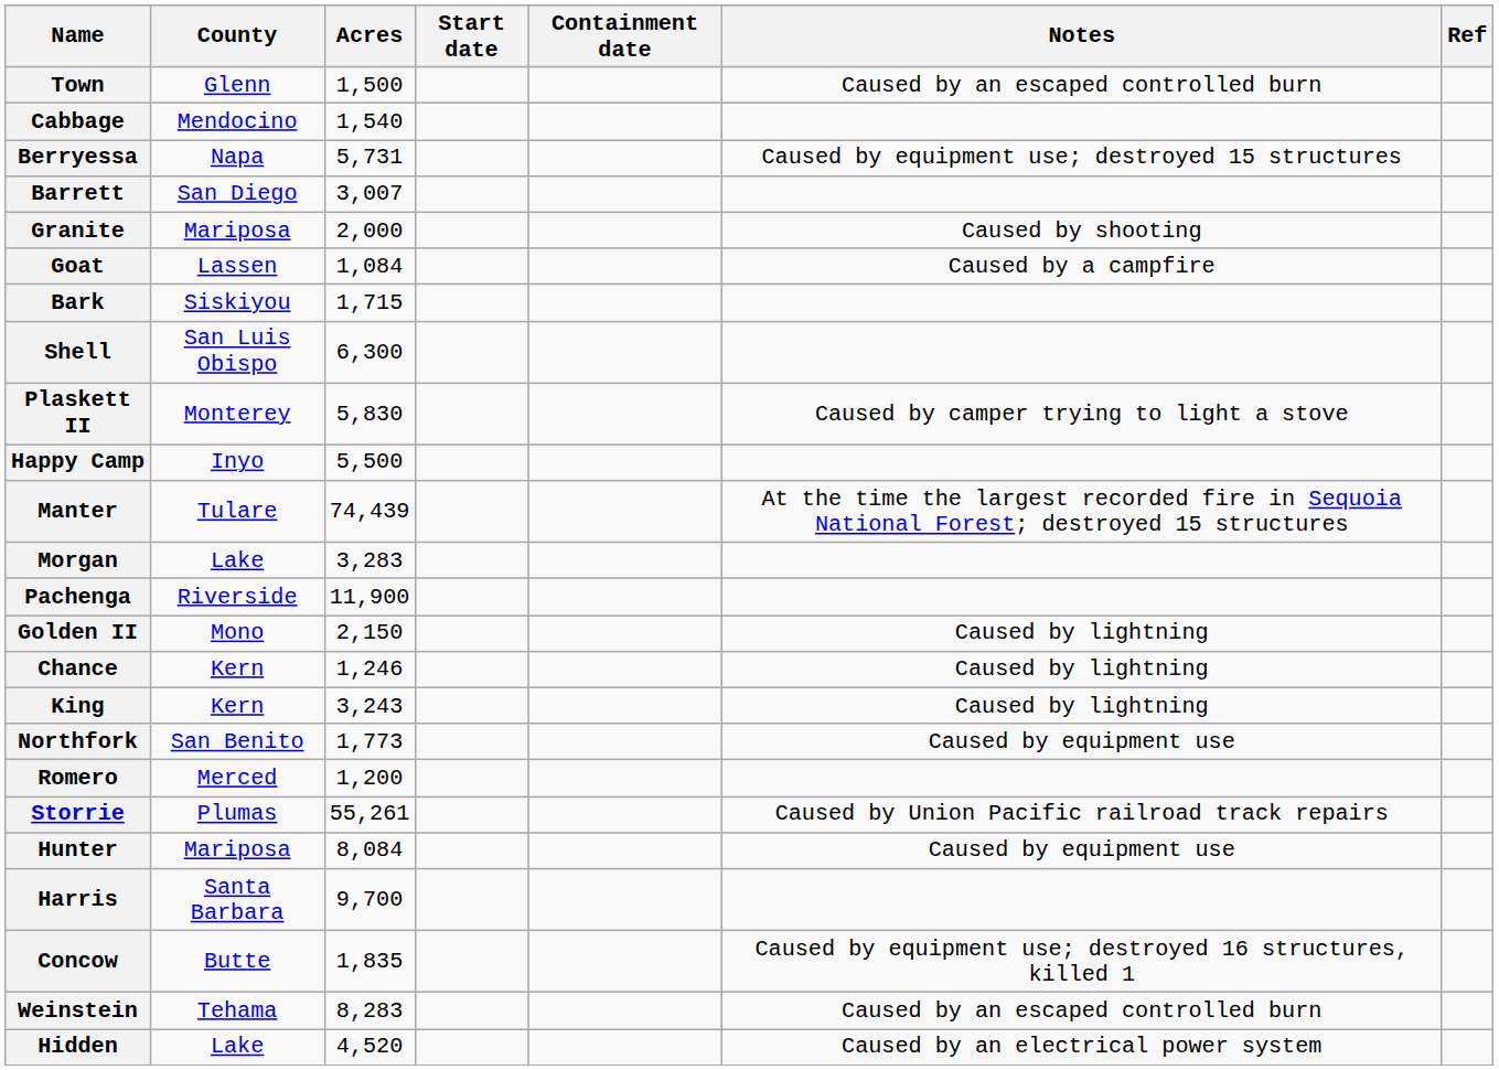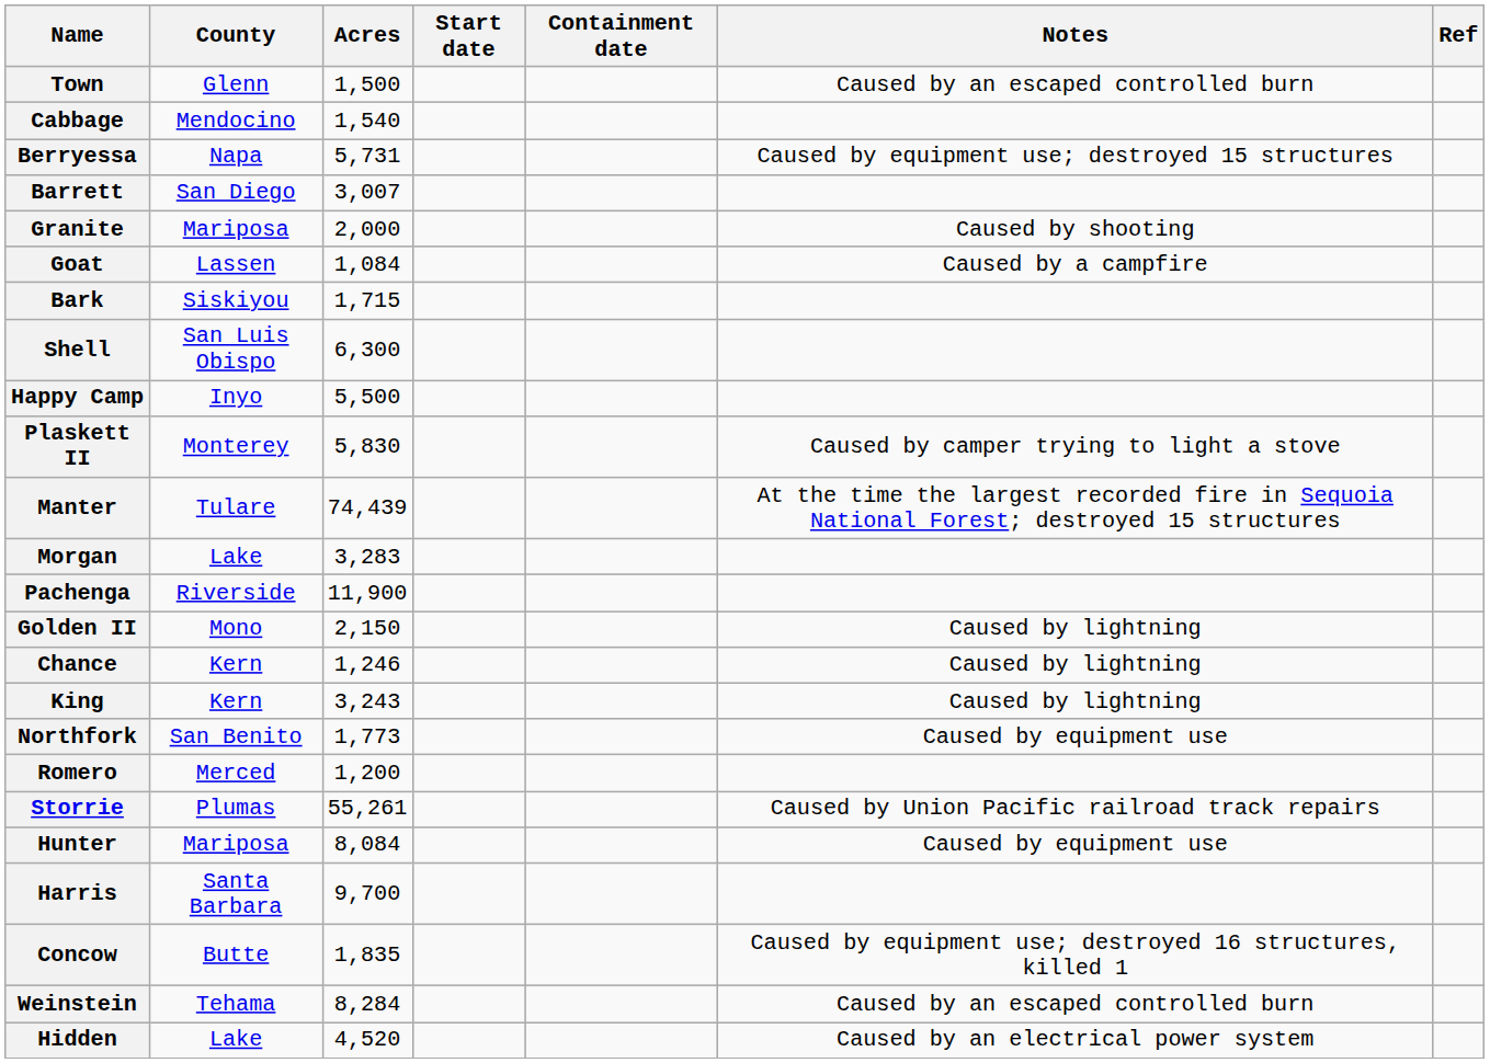 <table class="wikitable sortable plainrowheaders mw-collapsible" style="text-align:center;">
 <tr>
 <th scope="col">Name</th>
 <th scope="col">County</th>
 <th scope="col">Acres</th>
 <th scope="col">Start date</th>
 <th scope="col">Containment date</th>
 <th scope="col">Notes</th>
 <th scope="col" class="unsortable">Ref</th>
 </tr>
 <tr>
 <th scope="row">Town</th>
 <td><a href='#'>Glenn</a></td>
 <td>1,500</td>
 <td></td>
 <td></td>
 <td>Caused by an escaped controlled burn</td>
 <td></td>
 </tr>
 <tr>
 <th scope="row">Cabbage</th>
 <td><a href='#'>Mendocino</a></td>
 <td>1,540</td>
 <td></td>
 <td></td>
 <td></td>
 <td></td>
 </tr>
 <tr>
 <th scope="row">Berryessa</th>
 <td><a href='#'>Napa</a></td>
 <td>5,731</td>
 <td></td>
 <td></td>
 <td>Caused by equipment use; destroyed 15 structures</td>
 <td></td>
 </tr>
 <tr>
 <th scope="row">Barrett</th>
 <td><a href='#'>San Diego</a></td>
 <td>3,007</td>
 <td></td>
 <td></td>
 <td></td>
 <td></td>
 </tr>
 <tr>
 <th scope="row">Granite</th>
 <td><a href='#'>Mariposa</a></td>
 <td>2,000</td>
 <td></td>
 <td></td>
 <td>Caused by shooting</td>
 <td></td>
 </tr>
 <tr>
 <th scope="row">Goat</th>
 <td><a href='#'>Lassen</a></td>
 <td>1,084</td>
 <td></td>
 <td></td>
 <td>Caused by a campfire</td>
 <td></td>
 </tr>
 <tr>
 <th scope="row">Bark</th>
 <td><a href='#'>Siskiyou</a></td>
 <td>1,715</td>
 <td></td>
 <td></td>
 <td></td>
 <td></td>
 </tr>
 <tr>
 <th scope="row">Shell</th>
 <td><a href='#'>San Luis Obispo</a></td>
 <td>6,300</td>
 <td></td>
 <td></td>
 <td></td>
 <td></td>
 </tr>
 <tr>
+<th scope="row">Happy Camp</th>
+<td><a href='#'>Inyo</a></td>
+<td>5,500</td>
+<td></td>
+<td></td>
+<td></td>
+<td></td>
+</tr>
+<tr>
 <th scope="row">Plaskett II</th>
 <td><a href='#'>Monterey</a></td>
 <td>5,830</td>
 <td></td>
 <td></td>
 <td>Caused by camper trying to light a stove</td>
-<td></td>
-</tr>
-<tr>
-<th scope="row">Happy Camp</th>
-<td><a href='#'>Inyo</a></td>
-<td>5,500</td>
-<td></td>
-<td></td>
-<td></td>
 <td></td>
 </tr>
 <tr>
 <th scope="row">Manter</th>
 <td><a href='#'>Tulare</a></td>
 <td>74,439</td>
 <td></td>
 <td></td>
 <td>At the time the largest recorded fire in <a href='#'>Sequoia National Forest</a>; destroyed 15 structures</td>
 <td></td>
 </tr>
 <tr>
 <th scope="row">Morgan</th>
 <td><a href='#'>Lake</a></td>
 <td>3,283</td>
 <td></td>
 <td></td>
 <td></td>
 <td></td>
 </tr>
 <tr>
 <th scope="row">Pachenga</th>
 <td><a href='#'>Riverside</a></td>
 <td>11,900</td>
 <td></td>
 <td></td>
 <td></td>
 <td></td>
 </tr>
 <tr>
 <th scope="row">Golden II</th>
 <td><a href='#'>Mono</a></td>
 <td>2,150</td>
 <td></td>
 <td></td>
 <td>Caused by lightning</td>
 <td></td>
 </tr>
 <tr>
 <th scope="row">Chance</th>
 <td><a href='#'>Kern</a></td>
 <td>1,246</td>
 <td></td>
 <td></td>
 <td>Caused by lightning</td>
 <td></td>
 </tr>
 <tr>
 <th scope="row">King</th>
 <td><a href='#'>Kern</a></td>
 <td>3,243</td>
 <td></td>
 <td></td>
 <td>Caused by lightning</td>
 <td></td>
 </tr>
 <tr>
 <th scope="row">Northfork</th>
 <td><a href='#'>San Benito</a></td>
 <td>1,773</td>
 <td></td>
 <td></td>
 <td>Caused by equipment use</td>
 <td></td>
 </tr>
 <tr>
 <th scope="row">Romero</th>
 <td><a href='#'>Merced</a></td>
 <td>1,200</td>
 <td></td>
 <td></td>
 <td></td>
 <td></td>
 </tr>
 <tr>
 <th scope="row"><a href='#'>Storrie</a></th>
 <td><a href='#'>Plumas</a></td>
 <td>55,261</td>
 <td></td>
 <td></td>
 <td>Caused by Union Pacific railroad track repairs</td>
 <td></td>
 </tr>
 <tr>
 <th scope="row">Hunter</th>
 <td><a href='#'>Mariposa</a></td>
 <td>8,084</td>
 <td></td>
 <td></td>
 <td>Caused by equipment use</td>
 <td></td>
 </tr>
 <tr>
 <th scope="row">Harris</th>
 <td><a href='#'>Santa Barbara</a></td>
 <td>9,700</td>
 <td></td>
 <td></td>
 <td></td>
 <td></td>
 </tr>
 <tr>
 <th scope="row">Concow</th>
 <td><a href='#'>Butte</a></td>
 <td>1,835</td>
 <td></td>
 <td></td>
 <td>Caused by equipment use; destroyed 16 structures, killed 1</td>
 <td></td>
 </tr>
 <tr>
 <th scope="row">Weinstein</th>
 <td><a href='#'>Tehama</a></td>
-<td>8,283</td>
+<td>8,284</td>
 <td></td>
 <td></td>
 <td>Caused by an escaped controlled burn</td>
 <td></td>
 </tr>
 <tr>
 <th scope="row">Hidden</th>
 <td><a href='#'>Lake</a></td>
 <td>4,520</td>
 <td></td>
 <td></td>
 <td>Caused by an electrical power system</td>
 <td></td>
 </tr>
 <tr>
 </tr>
 </table>
